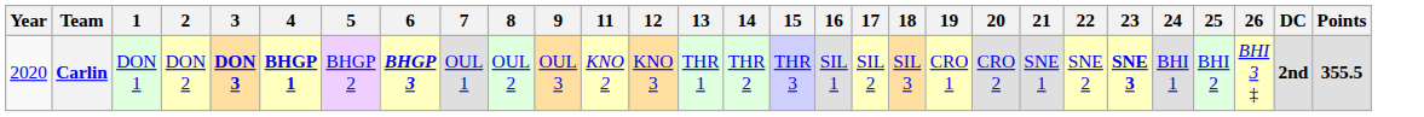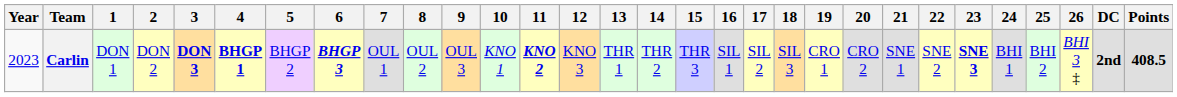 <table class="wikitable" style="text-align:center; font-size:85%">
 <tr>
 <th>Year</th>
 <th>Team</th>
 <th>1</th>
 <th>2</th>
 <th>3</th>
 <th>4</th>
 <th>5</th>
 <th>6</th>
 <th>7</th>
 <th>8</th>
 <th>9</th>
+<th>10</th>
 <th>11</th>
 <th>12</th>
 <th>13</th>
 <th>14</th>
 <th>15</th>
 <th>16</th>
 <th>17</th>
 <th>18</th>
 <th>19</th>
 <th>20</th>
 <th>21</th>
 <th>22</th>
 <th>23</th>
 <th>24</th>
 <th>25</th>
 <th>26</th>
 <th>DC</th>
 <th>Points</th>
 </tr>
 <tr>
-<td><a href='#'>2020</a></td>
+<td><a href='#'>2023</a></td>
 <th nowrap><a href='#'>Carlin</a></th>
 <td style="background:#DFFFDF;"><a href='#'>DON<br>1</a><br></td>
 <td style="background:#FFFFBF;"><a href='#'>DON<br>2</a><br></td>
 <td style="background:#FFDF9F;"><strong><a href='#'>DON<br>3</a><br></strong></td>
 <td style="background:#FFFFBF;"><strong><a href='#'>BHGP<br>1</a></strong><br></td>
 <td style="background:#EFCFFF;"><a href='#'>BHGP<br>2</a><br></td>
 <td style="background:#FFFFBF;"><strong><em><a href='#'>BHGP<br>3</a></em></strong><br></td>
 <td style="background:#DFDFDF;"><a href='#'>OUL<br>1</a><br></td>
 <td style="background:#DFFFDF;"><a href='#'>OUL<br>2</a><br></td>
 <td style="background:#FFDF9F;"><a href='#'>OUL<br>3</a><br></td>
-<td style="background:#FFFFBF;"><em><a href='#'>KNO<br>2</a></em><br></td>
+<td style="background:#DFFFDF;"><em><a href='#'>KNO<br>1</a></em><br></td>
+<td style="background:#FFFFBF;"><strong><em><a href='#'>KNO<br>2</a></em><br></strong></td>
 <td style="background:#FFDF9F;"><a href='#'>KNO<br>3</a><br></td>
 <td style="background:#DFFFDF;"><a href='#'>THR<br>1</a><br></td>
 <td style="background:#DFFFDF;"><a href='#'>THR<br>2</a><br></td>
 <td style="background:#CFCFFF;"><a href='#'>THR<br>3</a><br></td>
 <td style="background:#DFDFDF;"><a href='#'>SIL<br>1</a><br></td>
 <td style="background:#FFFFBF;"><a href='#'>SIL<br>2</a><br></td>
 <td style="background:#FFDF9F;"><a href='#'>SIL<br>3</a><br></td>
 <td style="background:#FFFFBF;"><a href='#'>CRO<br>1</a><br></td>
 <td style="background:#DFDFDF;"><a href='#'>CRO<br>2</a><br></td>
 <td style="background:#DFDFDF;"><a href='#'>SNE<br>1</a><br></td>
 <td style="background:#FFFFBF;"><a href='#'>SNE<br>2</a><br></td>
 <td style="background:#FFFFBF;"><strong><a href='#'>SNE<br>3</a></strong><br></td>
 <td style="background:#DFDFDF;"><a href='#'>BHI<br>1</a><br></td>
 <td style="background:#DFFFDF;"><a href='#'>BHI<br>2</a><br></td>
 <td style="background:#FFFFBF;"><em><a href='#'>BHI<br>3</a></em><br>‡</td>
 <th style="background:#DFDFDF;">2nd</th>
-<th style="background:#DFDFDF;">355.5</th>
+<th style="background:#DFDFDF;">408.5</th>
 </tr>
 </table>
